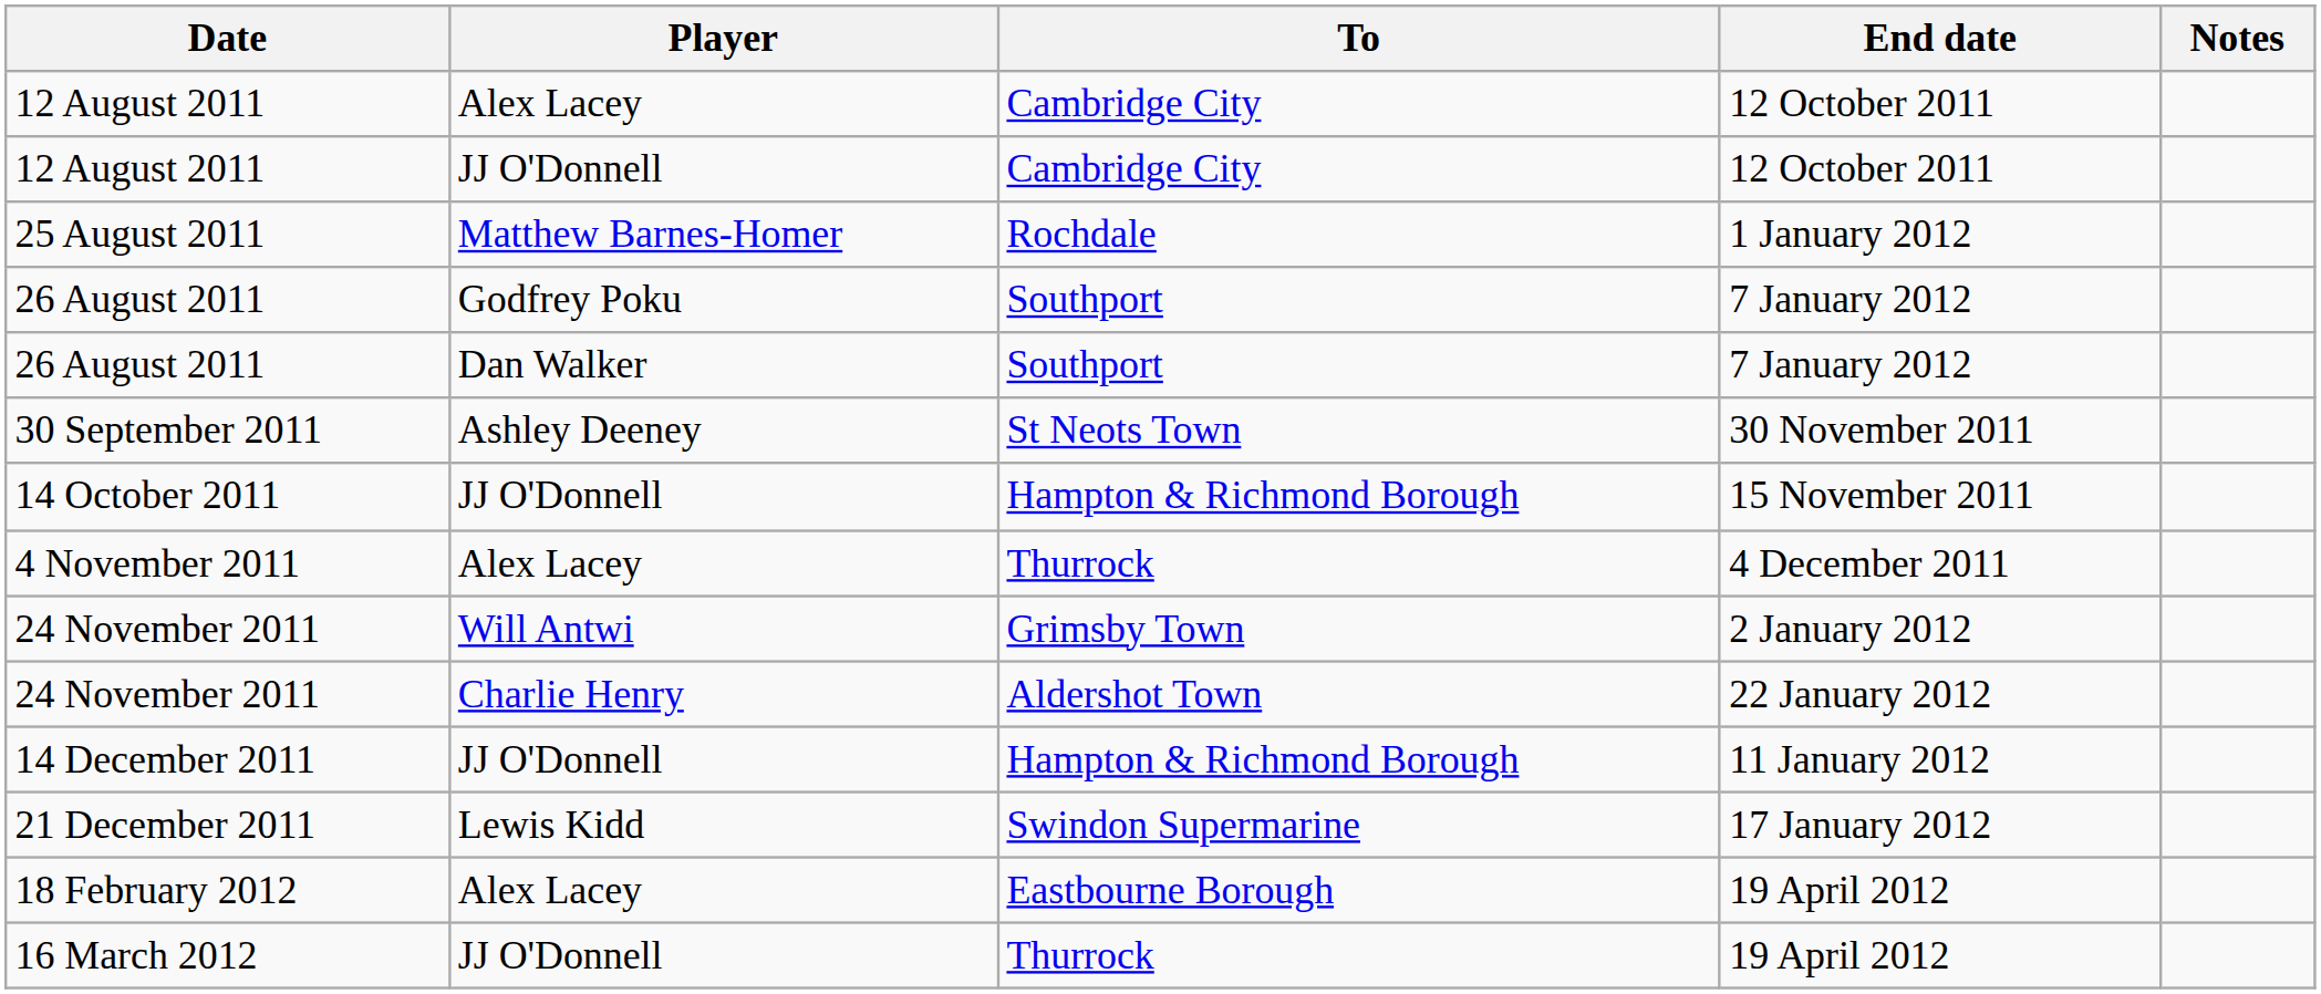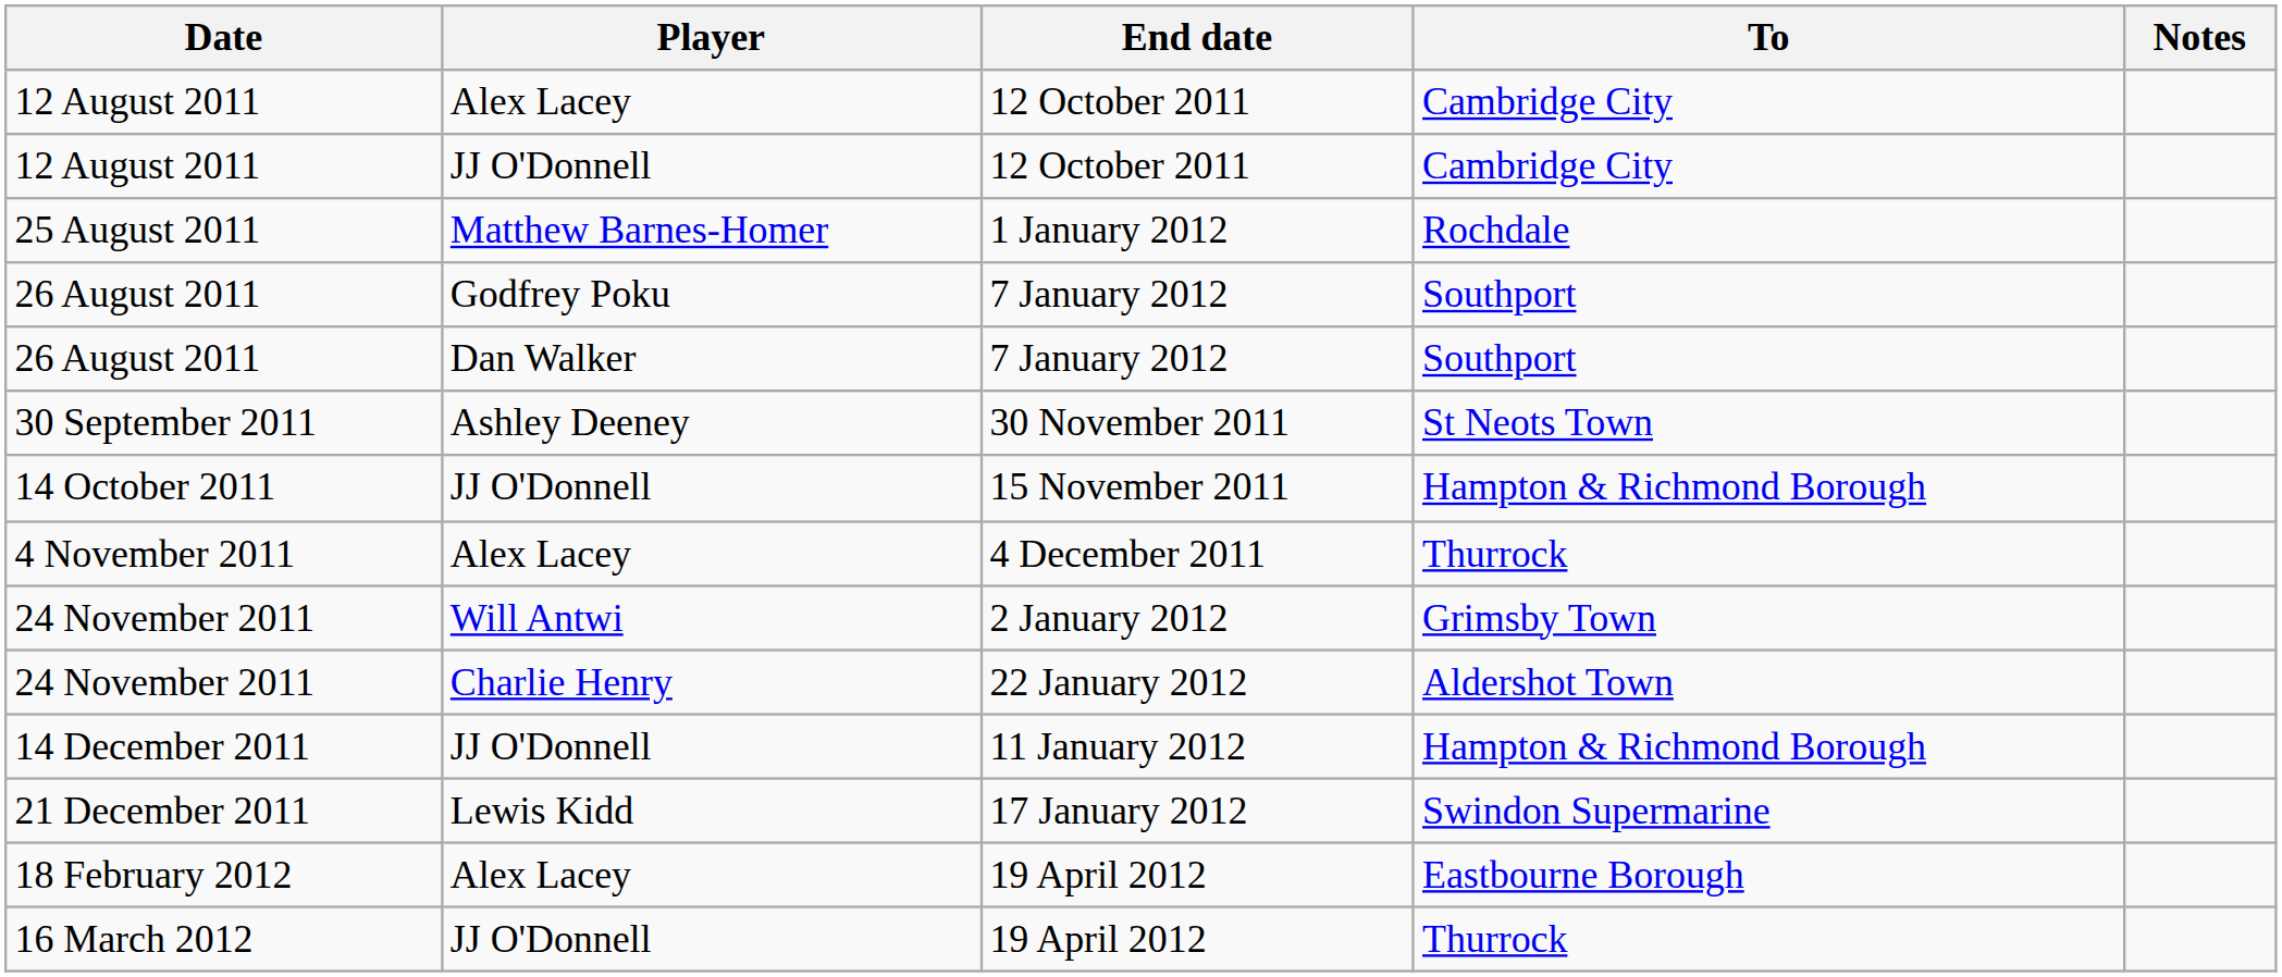 <table class="wikitable" style="text-align:center; font-size:95%;width:70%; text-align:left">
 <tr>
 <th>Date</th>
 <th>Player</th>
+<th>End date</th>
 <th>To</th>
-<th>End date</th>
 <th>Notes</th>
 </tr>
 <tr>
 <td>12 August 2011</td>
 <td> Alex Lacey</td>
+<td>12 October 2011</td>
 <td><a href='#'>Cambridge City</a></td>
-<td>12 October 2011</td>
 <td style="text-align:center;"></td>
 </tr>
 <tr>
 <td>12 August 2011</td>
 <td> JJ O'Donnell</td>
+<td>12 October 2011</td>
 <td><a href='#'>Cambridge City</a></td>
-<td>12 October 2011</td>
 <td style="text-align:center;"></td>
 </tr>
 <tr>
 <td>25 August 2011</td>
 <td> <a href='#'>Matthew Barnes-Homer</a></td>
+<td>1 January 2012</td>
 <td><a href='#'>Rochdale</a></td>
-<td>1 January 2012</td>
 <td style="text-align:center;"></td>
 </tr>
 <tr>
 <td>26 August 2011</td>
 <td> Godfrey Poku</td>
+<td>7 January 2012</td>
 <td><a href='#'>Southport</a></td>
-<td>7 January 2012</td>
 <td style="text-align:center;"></td>
 </tr>
 <tr>
 <td>26 August 2011</td>
 <td> Dan Walker</td>
+<td>7 January 2012</td>
 <td><a href='#'>Southport</a></td>
-<td>7 January 2012</td>
 <td style="text-align:center;"></td>
 </tr>
 <tr>
 <td>30 September 2011</td>
 <td> Ashley Deeney</td>
+<td>30 November 2011</td>
 <td><a href='#'>St Neots Town</a></td>
-<td>30 November 2011</td>
 <td style="text-align:center;"></td>
 </tr>
 <tr>
 <td>14 October 2011</td>
 <td> JJ O'Donnell</td>
+<td>15 November 2011</td>
 <td><a href='#'>Hampton & Richmond Borough</a></td>
-<td>15 November 2011</td>
 <td style="text-align:center;"></td>
 </tr>
 <tr>
 <td>4 November 2011</td>
 <td> Alex Lacey</td>
+<td>4 December 2011</td>
 <td><a href='#'>Thurrock</a></td>
-<td>4 December 2011</td>
 <td style="text-align:center;"></td>
 </tr>
 <tr>
 <td>24 November 2011</td>
 <td> <a href='#'>Will Antwi</a></td>
+<td>2 January 2012</td>
 <td><a href='#'>Grimsby Town</a></td>
-<td>2 January 2012</td>
 <td style="text-align:center;"></td>
 </tr>
 <tr>
 <td>24 November 2011</td>
 <td> <a href='#'>Charlie Henry</a></td>
+<td>22 January 2012</td>
 <td><a href='#'>Aldershot Town</a></td>
-<td>22 January 2012</td>
 <td style="text-align:center;"></td>
 </tr>
 <tr>
 <td>14 December 2011</td>
 <td> JJ O'Donnell</td>
+<td>11 January 2012</td>
 <td><a href='#'>Hampton & Richmond Borough</a></td>
-<td>11 January 2012</td>
 <td style="text-align:center;"></td>
 </tr>
 <tr>
 <td>21 December 2011</td>
 <td> Lewis Kidd</td>
+<td>17 January 2012</td>
 <td><a href='#'>Swindon Supermarine</a></td>
-<td>17 January 2012</td>
 <td style="text-align:center;"></td>
 </tr>
 <tr>
 <td>18 February 2012</td>
 <td> Alex Lacey</td>
+<td>19 April 2012</td>
 <td><a href='#'>Eastbourne Borough</a></td>
-<td>19 April 2012</td>
 <td style="text-align:center;"></td>
 </tr>
 <tr>
 <td>16 March 2012</td>
 <td> JJ O'Donnell</td>
+<td>19 April 2012</td>
 <td><a href='#'>Thurrock</a></td>
-<td>19 April 2012</td>
 <td style="text-align:center;"></td>
 </tr>
 </table>
